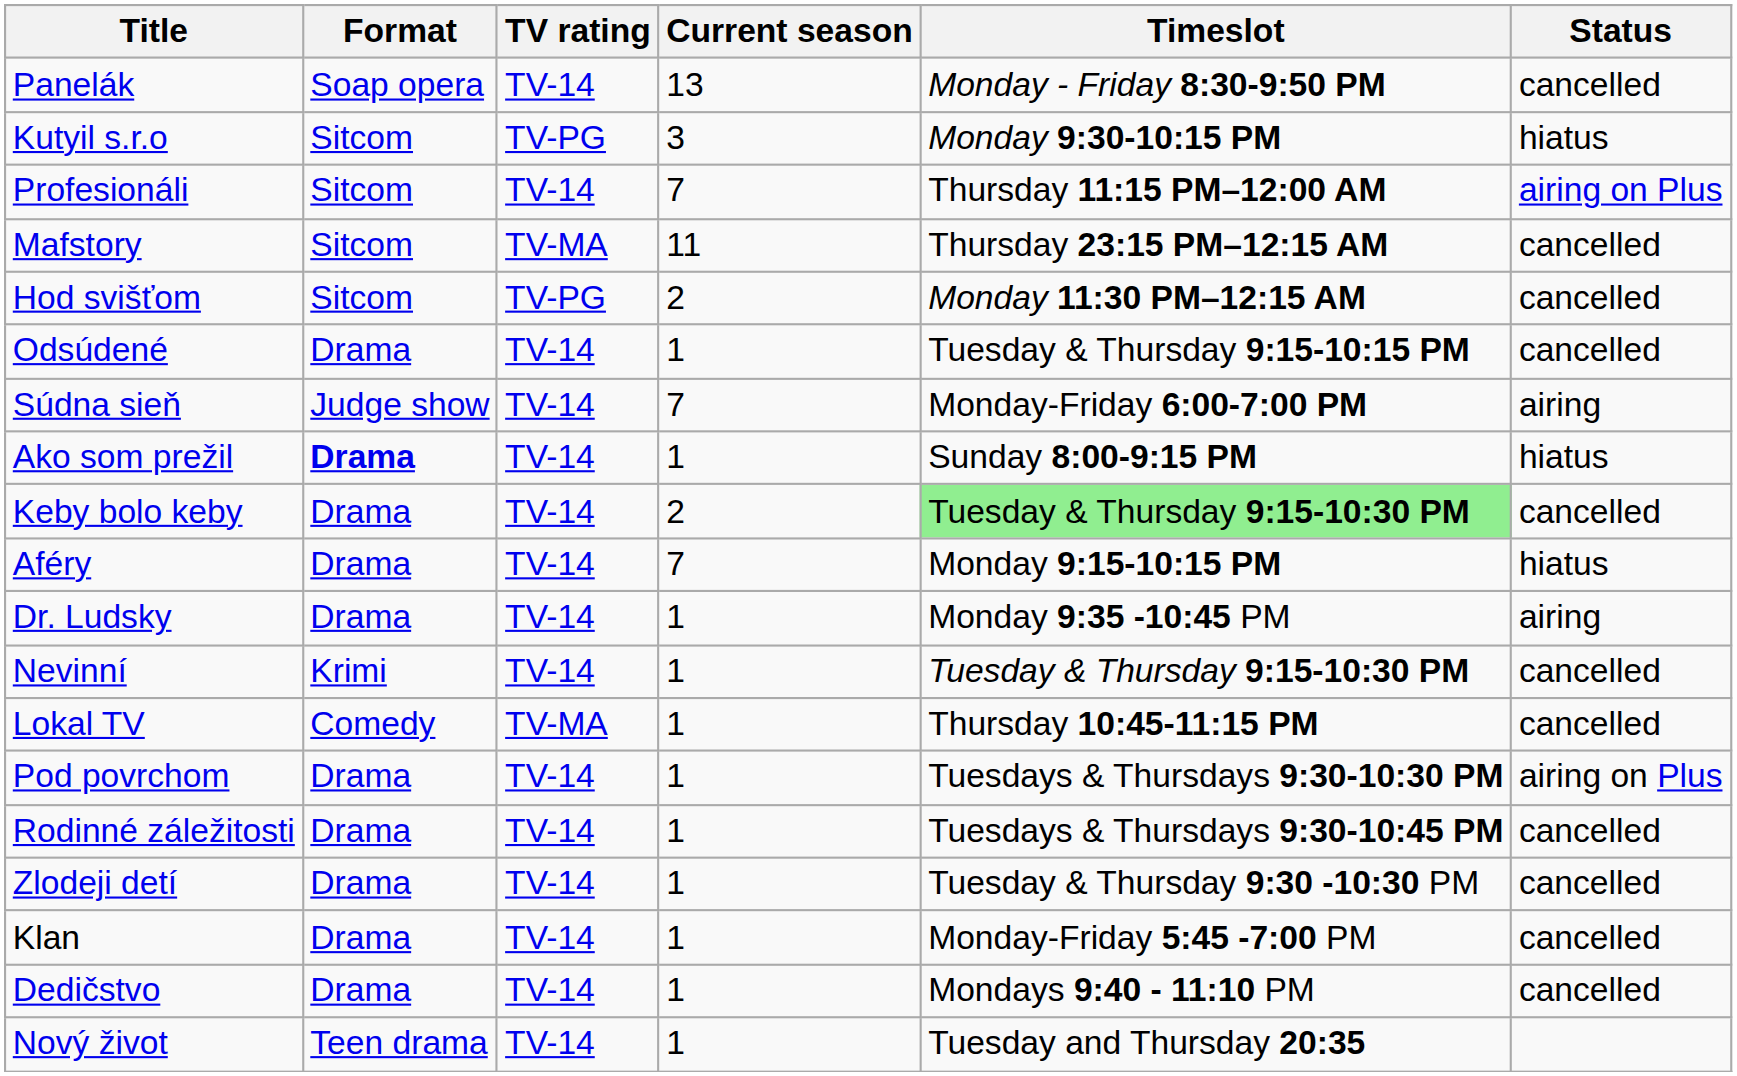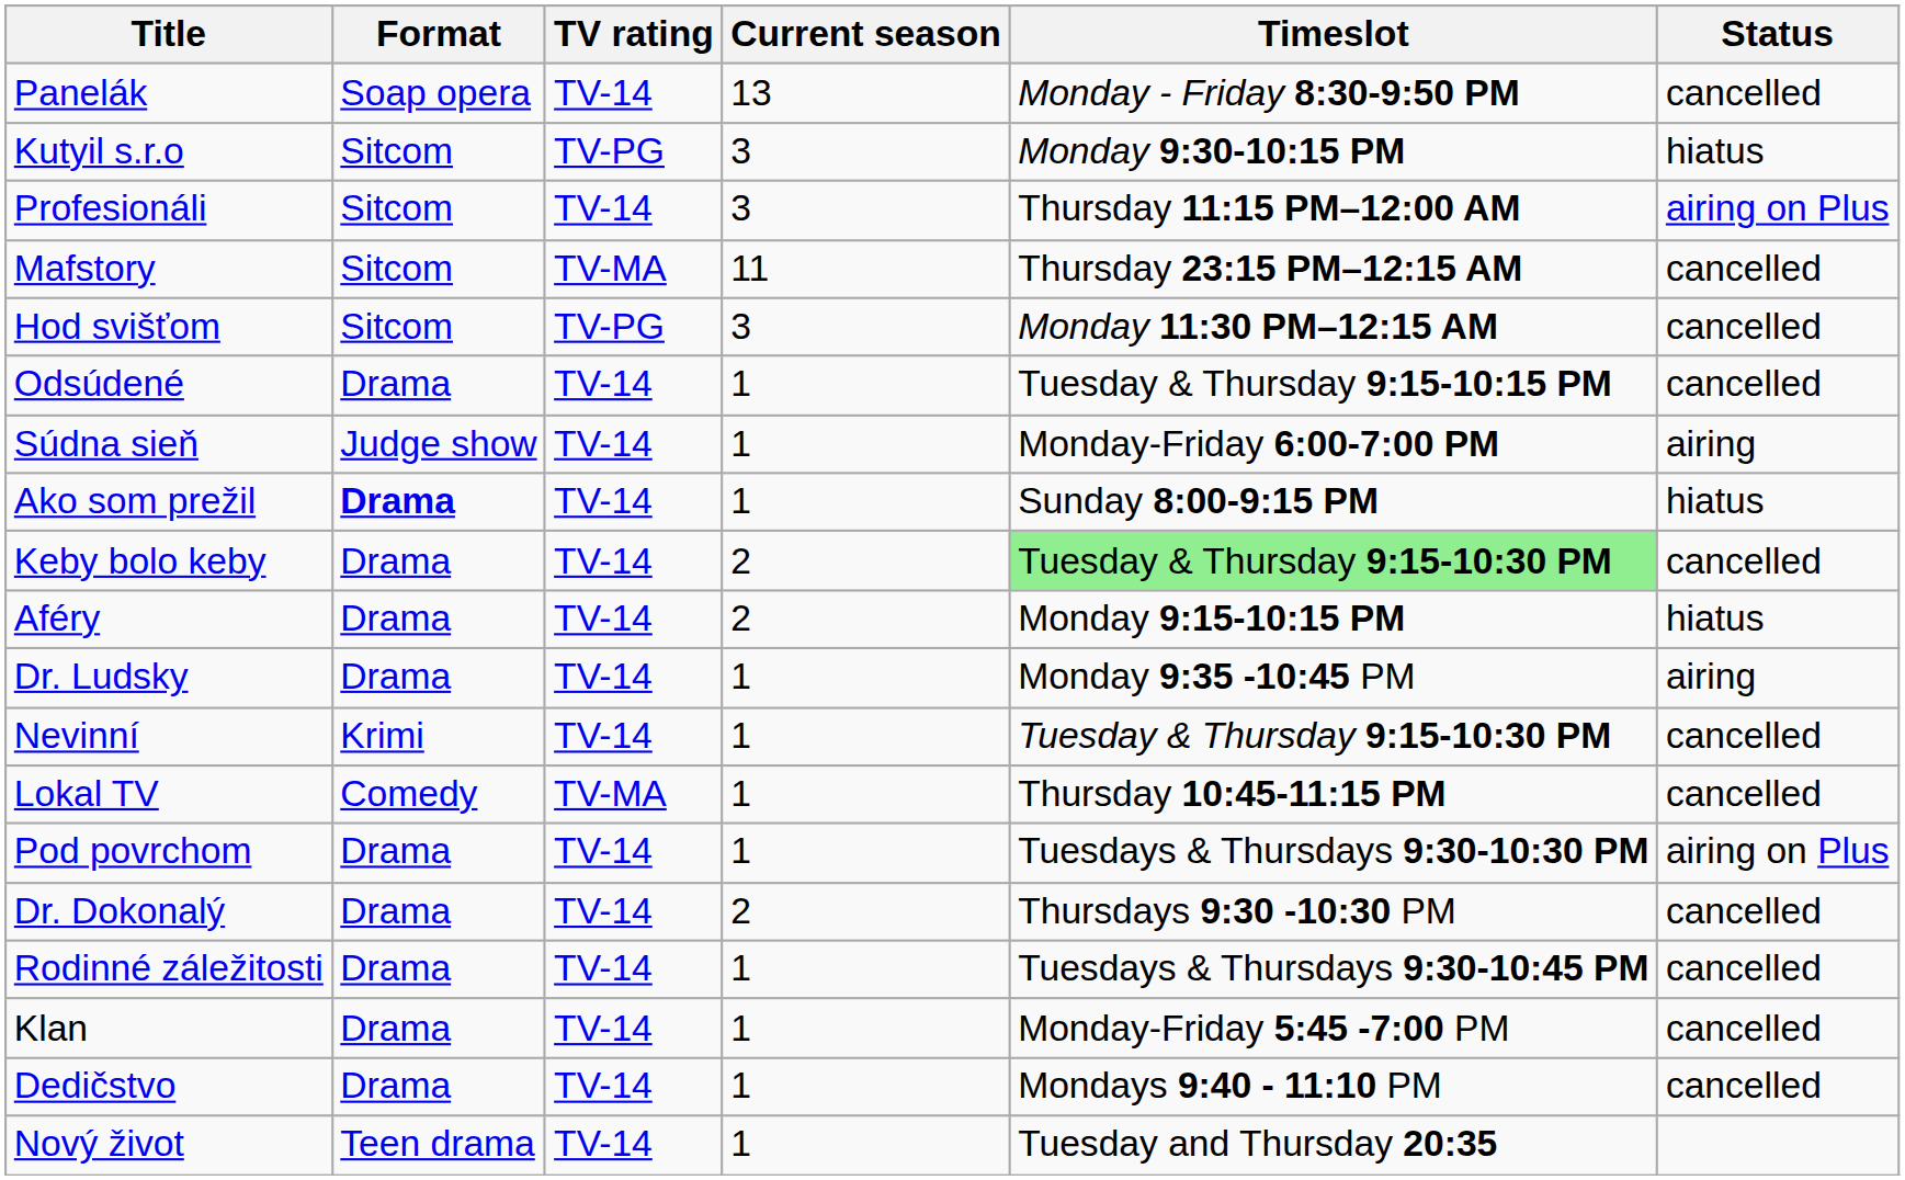 <table class="wikitable">
 <tr style="background:#e0e0e0;">
 <th>Title</th>
 <th>Format</th>
 <th>TV rating</th>
 <th>Current season</th>
 <th>Timeslot</th>
 <th>Status</th>
 </tr>
 <tr>
 <td><a href='#'>Panelák</a></td>
 <td><a href='#'>Soap opera</a></td>
 <td><a href='#'>TV-14</a></td>
 <td>13</td>
 <td><em>Monday - Friday</em> <strong>8:30-9:50 PM</strong></td>
 <td>cancelled</td>
 </tr>
 <tr>
 <td><a href='#'>Kutyil s.r.o</a></td>
 <td><a href='#'>Sitcom</a></td>
 <td><a href='#'>TV-PG</a></td>
 <td>3</td>
 <td><em>Monday</em> <strong>9:30-10:15 PM</strong></td>
 <td>hiatus</td>
 </tr>
 <tr>
 <td><a href='#'>Profesionáli</a></td>
 <td><a href='#'>Sitcom</a></td>
 <td><a href='#'>TV-14</a></td>
-<td>7</td>
+<td>3</td>
 <td>Thursday <strong>11:15 PM–12:00 AM</strong></td>
 <td><a href='#'>airing on Plus</a></td>
 </tr>
 <tr>
 <td><a href='#'>Mafstory</a></td>
 <td><a href='#'>Sitcom</a></td>
 <td><a href='#'>TV-MA</a></td>
 <td>11</td>
 <td>Thursday <strong>23:15 PM–12:15 AM</strong></td>
 <td>cancelled</td>
 </tr>
 <tr>
 <td><a href='#'>Hod svišťom</a></td>
 <td><a href='#'>Sitcom</a></td>
 <td><a href='#'>TV-PG</a></td>
-<td>2</td>
+<td>3</td>
 <td><em>Monday</em> <strong>11:30 PM–12:15 AM</strong></td>
 <td>cancelled</td>
 </tr>
 <tr>
 <td><a href='#'>Odsúdené</a></td>
 <td><a href='#'>Drama</a></td>
 <td><a href='#'>TV-14</a></td>
 <td>1</td>
 <td>Tuesday & Thursday <strong>9:15-10:15 PM</strong></td>
 <td>cancelled</td>
 </tr>
 <tr>
 <td><a href='#'>Súdna sieň</a></td>
 <td><a href='#'>Judge show</a></td>
 <td><a href='#'>TV-14</a></td>
-<td>7</td>
+<td>1</td>
 <td>Monday-Friday <strong>6:00-7:00 PM</strong></td>
 <td>airing</td>
 </tr>
 <tr>
 <td><a href='#'>Ako som prežil</a></td>
 <td><strong><a href='#'>Drama</a></strong></td>
 <td><a href='#'>TV-14</a></td>
 <td>1</td>
 <td>Sunday <strong>8:00-9:15 PM</strong></td>
 <td>hiatus</td>
 </tr>
 <tr>
 <td><a href='#'>Keby bolo keby</a></td>
 <td><a href='#'>Drama</a></td>
 <td><a href='#'>TV-14</a></td>
 <td>2</td>
 <td style="background: lightgreen;">Tuesday & Thursday <strong>9:15-10:30 PM</strong></td>
 <td>cancelled</td>
 </tr>
 <tr>
 <td><a href='#'>Aféry</a></td>
 <td><a href='#'>Drama</a></td>
 <td><a href='#'>TV-14</a></td>
-<td>7</td>
+<td>2</td>
 <td>Monday <strong>9:15-10:15 PM</strong></td>
 <td>hiatus</td>
 </tr>
 <tr>
 <td><a href='#'>Dr. Ludsky</a></td>
 <td><a href='#'>Drama</a></td>
 <td><a href='#'>TV-14</a></td>
 <td>1</td>
 <td>Monday <strong>9:35 -10:45</strong> PM</td>
 <td>airing</td>
 </tr>
 <tr>
 <td><a href='#'>Nevinní</a></td>
 <td><a href='#'>Krimi</a></td>
 <td><a href='#'>TV-14</a></td>
 <td>1</td>
 <td><em>Tuesday & Thursday </em> <strong>9:15-10:30 PM</strong></td>
 <td>cancelled</td>
 </tr>
 <tr>
 <td><a href='#'>Lokal TV</a></td>
 <td><a href='#'>Comedy</a></td>
 <td><a href='#'>TV-MA</a></td>
 <td>1</td>
 <td>Thursday <strong>10:45-11:15 PM</strong></td>
 <td>cancelled</td>
 </tr>
 <tr>
 <td><a href='#'>Pod povrchom</a></td>
 <td><a href='#'>Drama</a></td>
 <td><a href='#'>TV-14</a></td>
 <td>1</td>
 <td>Tuesdays & Thursdays <strong>9:30-10:30 PM</strong></td>
 <td>airing on <a href='#'>Plus</a></td>
 </tr>
 <tr>
+<td><a href='#'>Dr. Dokonalý</a></td>
+<td><a href='#'>Drama</a></td>
+<td><a href='#'>TV-14</a></td>
+<td>2</td>
+<td>Thursdays <strong>9:30 -10:30</strong> PM</td>
+<td>cancelled</td>
+</tr>
+<tr>
 <td><a href='#'>Rodinné záležitosti</a></td>
 <td><a href='#'>Drama</a></td>
 <td><a href='#'>TV-14</a></td>
 <td>1</td>
 <td>Tuesdays & Thursdays <strong>9:30-10:45 PM</strong></td>
-<td>cancelled</td>
-</tr>
-<tr>
-<td><a href='#'>Zlodeji detí</a></td>
-<td><a href='#'>Drama</a></td>
-<td><a href='#'>TV-14</a></td>
-<td>1</td>
-<td>Tuesday & Thursday <strong>9:30 -10:30</strong> PM</td>
 <td>cancelled</td>
 </tr>
 <tr>
 <td>Klan</td>
 <td><a href='#'>Drama</a></td>
 <td><a href='#'>TV-14</a></td>
 <td>1</td>
 <td>Monday-Friday <strong>5:45 -7:00</strong> PM</td>
 <td>cancelled</td>
 </tr>
 <tr>
 <td><a href='#'>Dedičstvo</a></td>
 <td><a href='#'>Drama</a></td>
 <td><a href='#'>TV-14</a></td>
 <td>1</td>
 <td>Mondays <strong>9:40 - 11:10</strong> PM</td>
 <td>cancelled</td>
 </tr>
 <tr>
 <td><a href='#'>Nový život</a></td>
 <td><a href='#'>Teen drama</a></td>
 <td><a href='#'>TV-14</a></td>
 <td>1</td>
 <td>Tuesday and Thursday <strong>20:35</strong></td>
 <td></td>
 </tr>
 <tr>
 </tr>
 </table>
